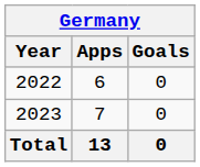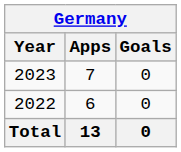 <table class="wikitable" style="text-align:center">
 <tr>
 <th colspan=3><a href='#'>Germany</a></th>
 </tr>
 <tr>
 <th>Year</th>
 <th>Apps</th>
 <th>Goals</th>
 </tr>
 <tr>
-<td>2022</td>
-<td>6</td>
+<td>2023</td>
+<td>7</td>
 <td>0</td>
 </tr>
 <tr>
-<td>2023</td>
-<td>7</td>
+<td>2022</td>
+<td>6</td>
 <td>0</td>
 </tr>
 <tr>
 <th>Total</th>
 <th>13</th>
 <th>0</th>
 </tr>
 </table>
